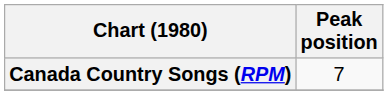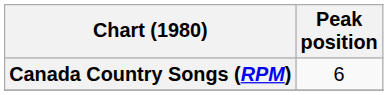 <table class="wikitable sortable plainrowheaders" style="text-align:center">
 <tr>
 <th scope="col">Chart (1980)</th>
 <th scope="col">Peak<br> position</th>
 </tr>
 <tr>
 <th scope="row">Canada Country Songs (<em><a href='#'>RPM</a></em>)</th>
-<td>7</td>
+<td>6</td>
 </tr>
 <tr>
 </tr>
 <tr>
 </tr>
 </table>
